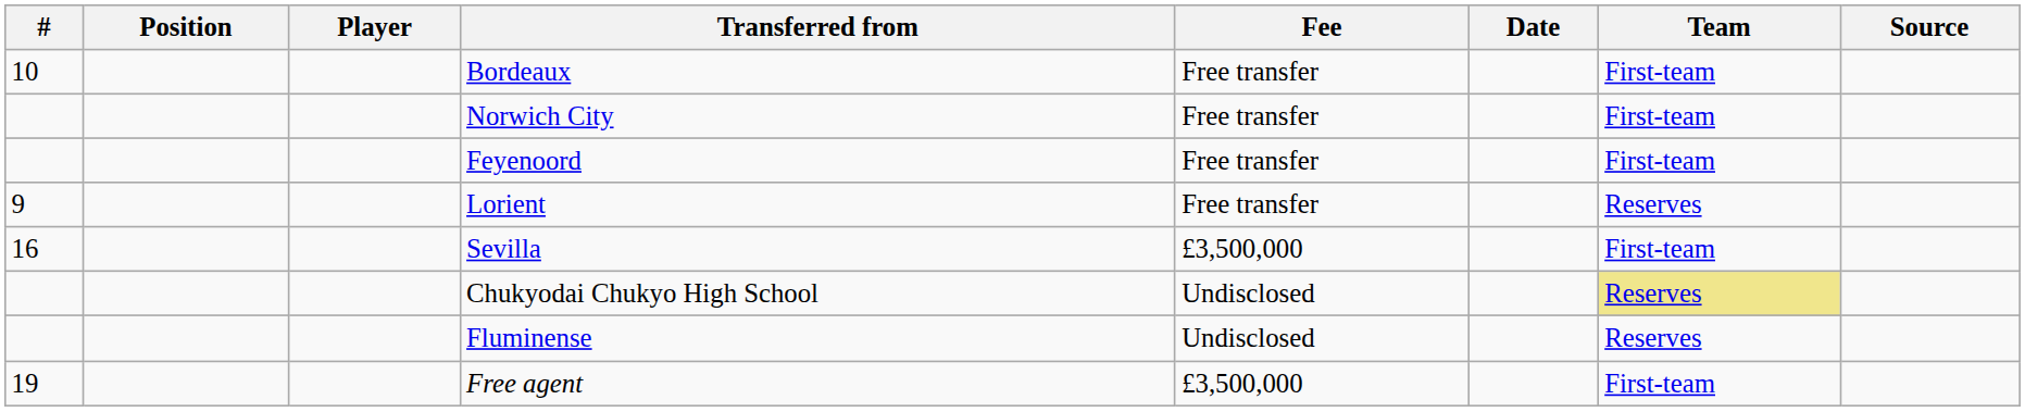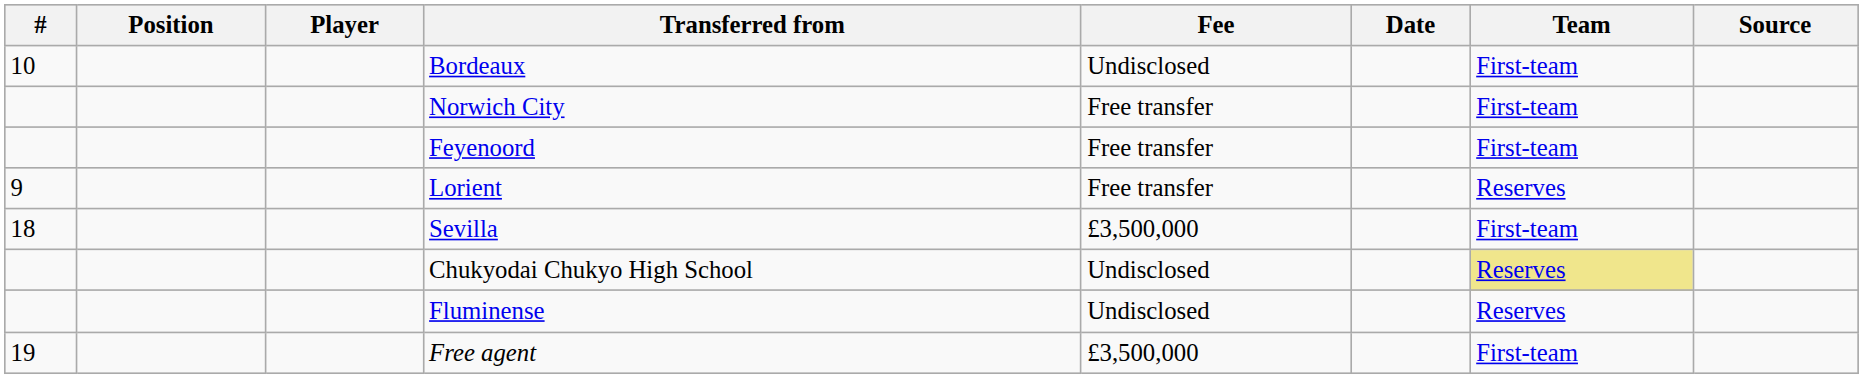 <table width=90% class="wikitable sortable" style="text-align:center; font-size:95%; text-align:left">
 <tr>
 <th>#</th>
 <th>Position</th>
 <th>Player</th>
 <th>Transferred from</th>
 <th>Fee</th>
 <th>Date</th>
 <th>Team</th>
 <th>Source</th>
 </tr>
 <tr>
 <td>10</td>
 <td></td>
 <td></td>
 <td> <a href='#'>Bordeaux</a></td>
-<td>Free transfer</td>
+<td>Undisclosed</td>
 <td></td>
 <td><a href='#'>First-team</a></td>
 <td></td>
 </tr>
 <tr>
 <td></td>
 <td></td>
 <td></td>
 <td> <a href='#'>Norwich City</a></td>
 <td>Free transfer</td>
 <td></td>
 <td><a href='#'>First-team</a></td>
 <td></td>
 </tr>
 <tr>
 <td></td>
 <td></td>
 <td></td>
 <td> <a href='#'>Feyenoord</a></td>
 <td>Free transfer</td>
 <td></td>
 <td><a href='#'>First-team</a></td>
 <td></td>
 </tr>
 <tr>
 <td>9</td>
 <td></td>
 <td></td>
 <td> <a href='#'>Lorient</a></td>
 <td>Free transfer</td>
 <td></td>
 <td><a href='#'>Reserves</a></td>
 <td></td>
 </tr>
 <tr>
-<td>16</td>
+<td>18</td>
 <td></td>
 <td></td>
 <td> <a href='#'>Sevilla</a></td>
 <td>£3,500,000</td>
 <td></td>
 <td><a href='#'>First-team</a></td>
 <td></td>
 </tr>
 <tr>
 <td></td>
 <td></td>
 <td></td>
 <td> Chukyodai Chukyo High School</td>
 <td>Undisclosed</td>
 <td></td>
 <td style="background: khaki;"><a href='#'>Reserves</a></td>
 <td></td>
 </tr>
 <tr>
 <td></td>
 <td></td>
 <td></td>
 <td> <a href='#'>Fluminense</a></td>
 <td>Undisclosed</td>
 <td></td>
 <td><a href='#'>Reserves</a></td>
 <td></td>
 </tr>
 <tr>
 <td>19</td>
 <td></td>
 <td></td>
 <td><em>Free agent</em></td>
 <td>£3,500,000</td>
 <td></td>
 <td><a href='#'>First-team</a></td>
 <td></td>
 </tr>
 </table>
